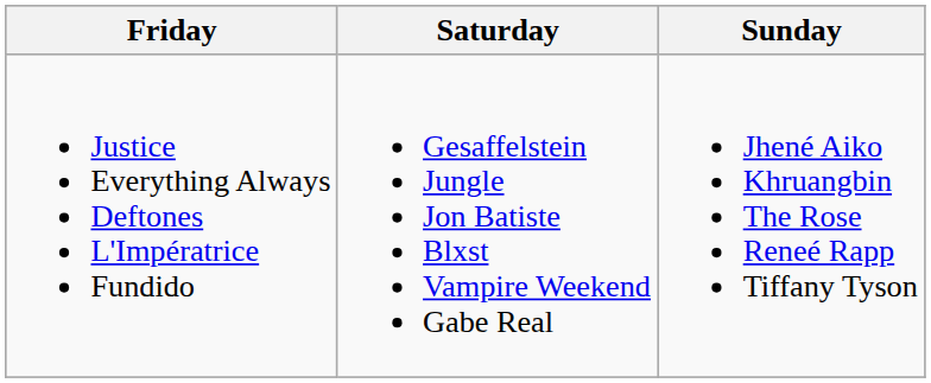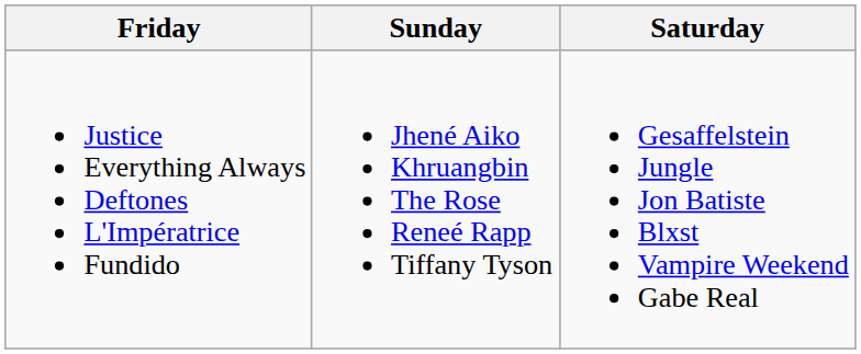 <table class="wikitable">
 <tr>
 <th>Friday</th>
+<th>Sunday</th>
 <th>Saturday</th>
-<th>Sunday</th>
 </tr>
 <tr valign="top">
 <td><br><ul><li><a href='#'>Justice</a></li><li>Everything Always</li><li><a href='#'>Deftones</a></li><li><a href='#'>L'Impératrice</a></li><li>Fundido</li></ul></td>
+<td><br><ul><li><a href='#'>Jhené Aiko</a></li><li><a href='#'>Khruangbin</a></li><li><a href='#'>The Rose</a></li><li><a href='#'>Reneé Rapp</a></li><li>Tiffany Tyson</li></ul></td>
 <td><br><ul><li><a href='#'>Gesaffelstein</a></li><li><a href='#'>Jungle</a></li><li><a href='#'>Jon Batiste</a></li><li><a href='#'>Blxst</a></li><li><a href='#'>Vampire Weekend</a></li><li>Gabe Real</li></ul></td>
-<td><br><ul><li><a href='#'>Jhené Aiko</a></li><li><a href='#'>Khruangbin</a></li><li><a href='#'>The Rose</a></li><li><a href='#'>Reneé Rapp</a></li><li>Tiffany Tyson</li></ul></td>
 </tr>
 </table>
